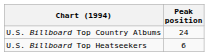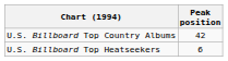 <table class="wikitable">
 <tr>
 <th>Chart (1994)</th>
 <th>Peak<br>position</th>
 </tr>
 <tr>
 <td>U.S. <em>Billboard</em> Top Country Albums</td>
-<td align="center">24</td>
+<td align="center">42</td>
 </tr>
 <tr>
 <td>U.S. <em>Billboard</em> Top Heatseekers</td>
 <td align="center">6</td>
 </tr>
 </table>
